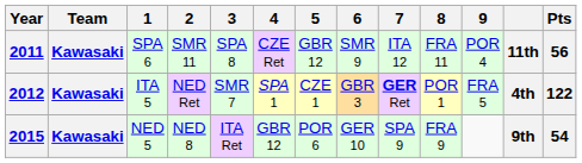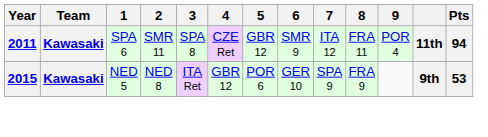 <table class="wikitable" style="text-align:center; font-size:90%">
 <tr>
 <th>Year</th>
 <th>Team</th>
 <th>1</th>
 <th>2</th>
 <th>3</th>
 <th>4</th>
 <th>5</th>
 <th>6</th>
 <th>7</th>
 <th>8</th>
 <th>9</th>
 <th></th>
 <th>Pts</th>
 </tr>
 <tr>
 <th><a href='#'>2011</a></th>
 <th><a href='#'>Kawasaki</a></th>
 <td style="background:#dfffdf;"><a href='#'>SPA</a><br><small>6</small></td>
 <td style="background:#dfffdf;"><a href='#'>SMR</a><br><small>11</small></td>
 <td style="background:#dfffdf;"><a href='#'>SPA</a><br><small>8</small></td>
 <td style="background:#efcfff;"><a href='#'>CZE</a><br><small>Ret</small></td>
 <td style="background:#dfffdf;"><a href='#'>GBR</a><br><small>12</small></td>
 <td style="background:#dfffdf;"><a href='#'>SMR</a><br><small>9</small></td>
 <td style="background:#dfffdf;"><a href='#'>ITA</a><br><small>12</small></td>
 <td style="background:#dfffdf;"><a href='#'>FRA</a><br><small>11</small></td>
 <td style="background:#dfffdf;"><a href='#'>POR</a><br><small>4</small></td>
 <th>11th</th>
-<th>56</th>
-</tr>
-<tr>
-<th><a href='#'>2012</a></th>
-<th><a href='#'>Kawasaki</a></th>
-<td style="background:#dfffdf;"><a href='#'>ITA</a><br><small>5</small></td>
-<td style="background:#efcfff;"><a href='#'>NED</a><br><small>Ret</small></td>
-<td style="background:#dfffdf;"><a href='#'>SMR</a><br><small>7</small></td>
-<td style="background:#ffffbf;"><em><a href='#'>SPA</a></em><br><small>1</small></td>
-<td style="background:#ffffbf;"><a href='#'>CZE</a><br><small>1</small></td>
-<td style="background:#ffdf9f;"><a href='#'>GBR</a><br><small>3</small></td>
-<td style="background:#efcfff;"><strong><a href='#'>GER</a></strong><br><small>Ret</small></td>
-<td style="background:#ffffbf;"><a href='#'>POR</a><br><small>1</small></td>
-<td style="background:#dfffdf;"><a href='#'>FRA</a><br><small>5</small></td>
-<th>4th</th>
-<th>122</th>
+<th>94</th>
 </tr>
 <tr>
 <th><a href='#'>2015</a></th>
 <th><a href='#'>Kawasaki</a></th>
 <td style="background:#dfffdf;"><a href='#'>NED</a><br><small>5</small></td>
 <td style="background:#dfffdf;"><a href='#'>NED</a><br><small>8</small></td>
 <td style="background:#efcfff;"><a href='#'>ITA</a><br><small>Ret</small></td>
 <td style="background:#dfffdf;"><a href='#'>GBR</a><br><small>12</small></td>
 <td style="background:#dfffdf;"><a href='#'>POR</a><br><small>6</small></td>
 <td style="background:#dfffdf;"><a href='#'>GER</a><br><small>10</small></td>
 <td style="background:#dfffdf;"><a href='#'>SPA</a><br><small>9</small></td>
 <td style="background:#dfffdf;"><a href='#'>FRA</a><br><small>9</small></td>
 <td></td>
 <th>9th</th>
-<th>54</th>
+<th>53</th>
 </tr>
 </table>
